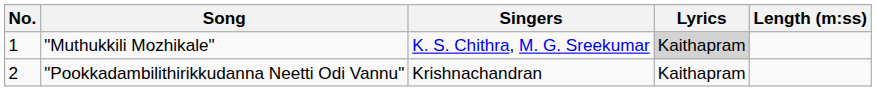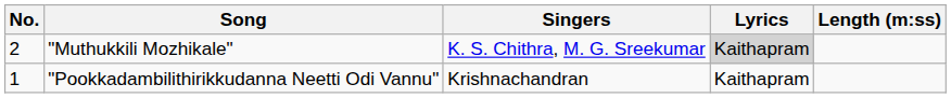 <table class="wikitable" style="font-size:95%;">
 <tr>
 <th>No.</th>
 <th>Song</th>
 <th>Singers</th>
 <th>Lyrics</th>
 <th>Length (m:ss)</th>
 </tr>
 <tr>
-<td>1</td>
+<td>2</td>
 <td>"Muthukkili Mozhikale"</td>
 <td><a href='#'>K. S. Chithra</a>, <a href='#'>M. G. Sreekumar</a></td>
 <td style="background: lightgrey;">Kaithapram</td>
 <td></td>
 </tr>
 <tr>
-<td>2</td>
+<td>1</td>
 <td>"Pookkadambilithirikkudanna Neetti Odi Vannu"</td>
 <td>Krishnachandran</td>
 <td>Kaithapram</td>
 <td></td>
 </tr>
 </table>
